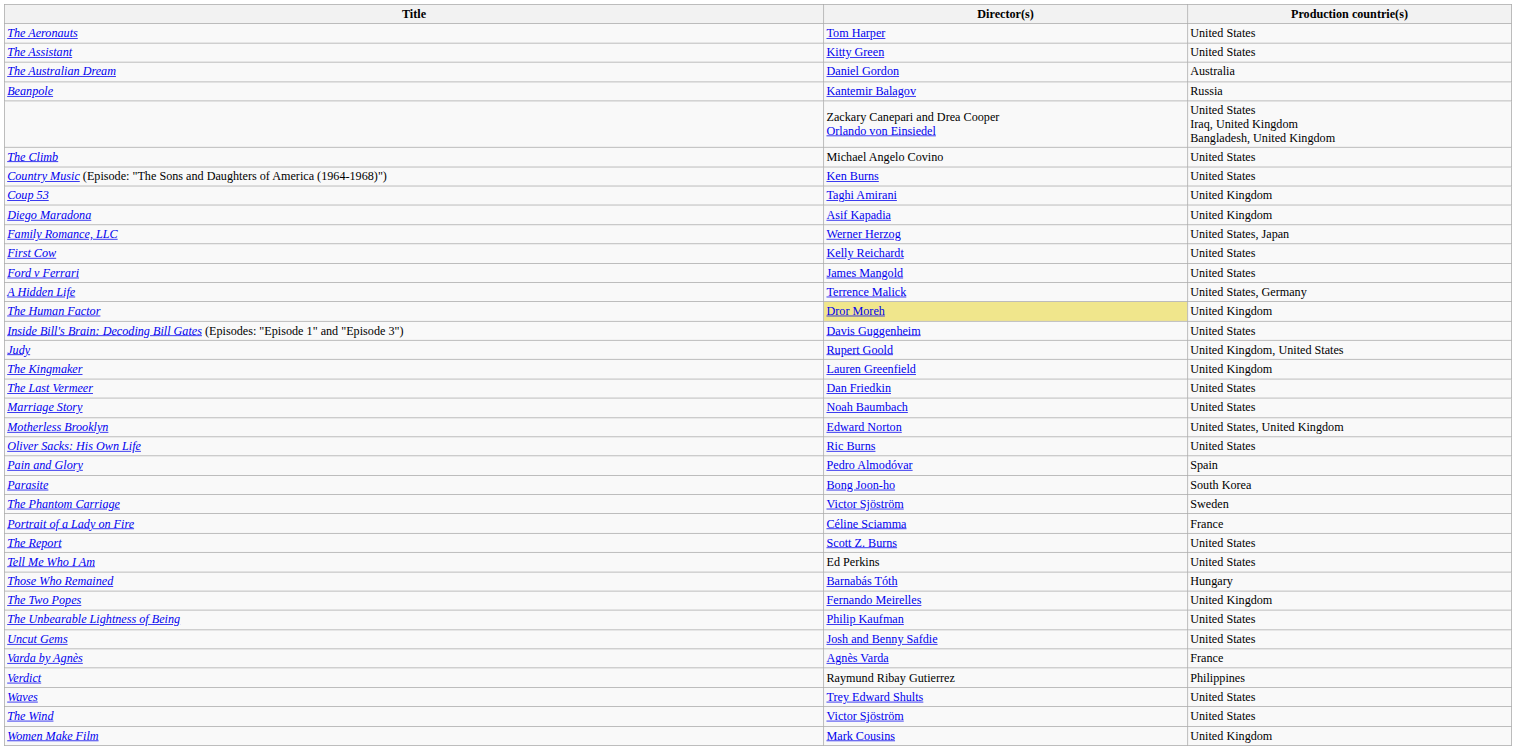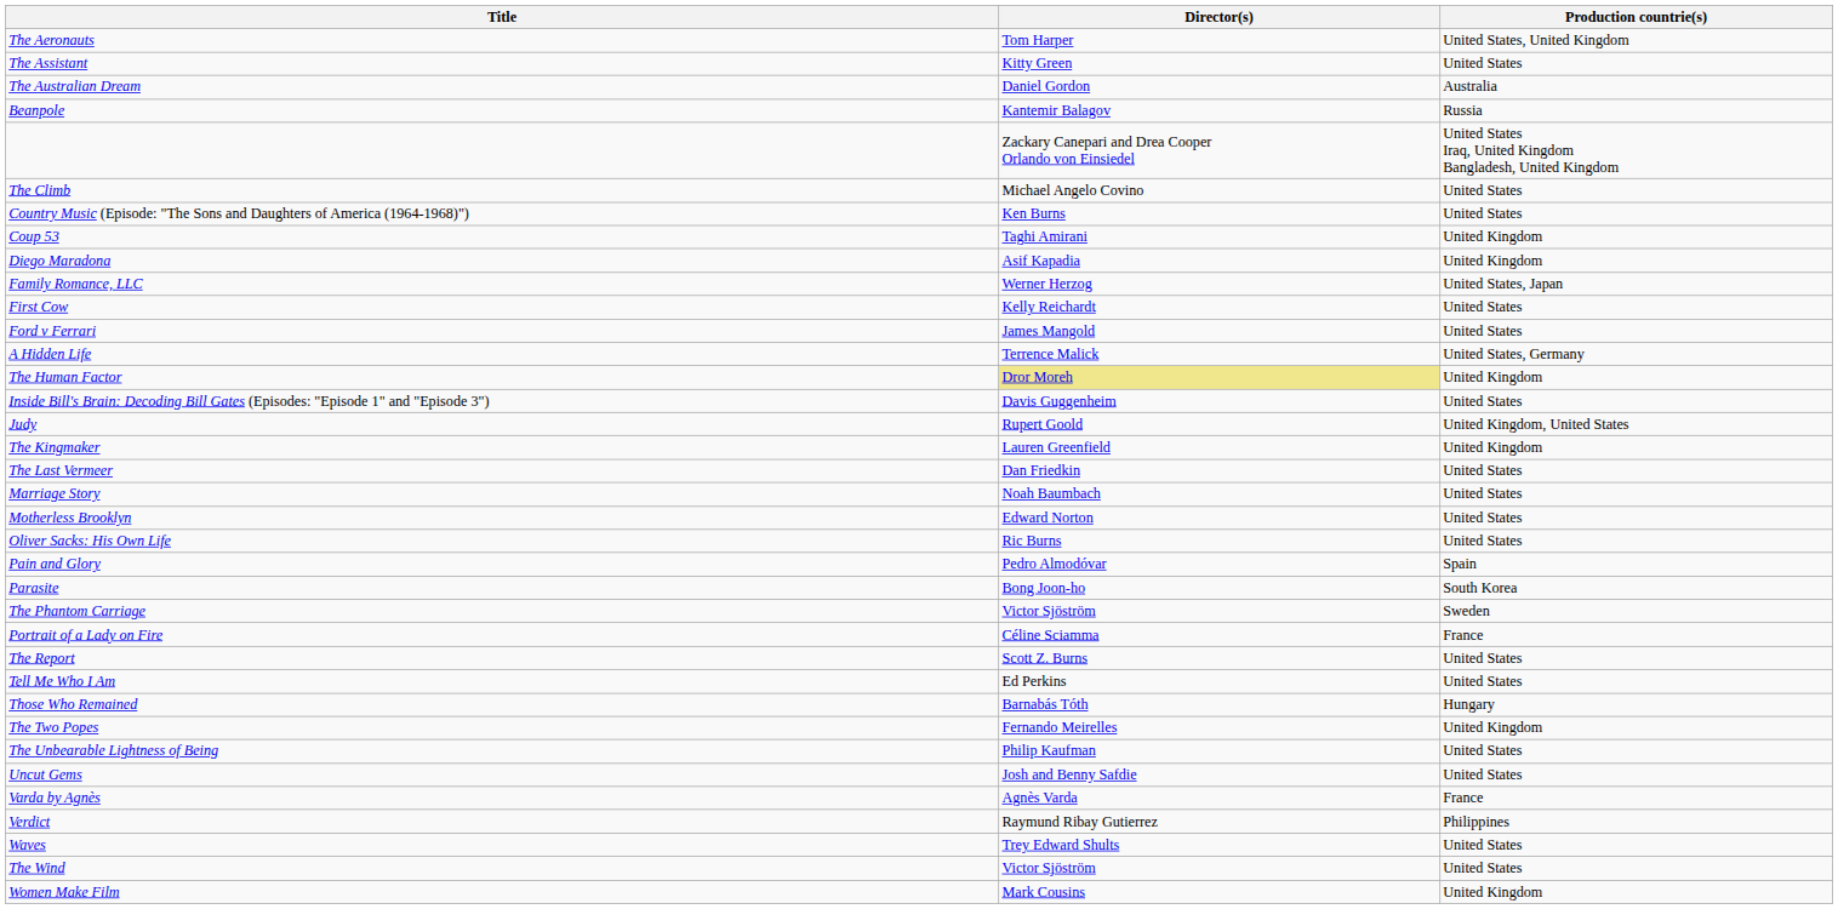 <table class="sortable wikitable" style="width:100%; margin-bottom:4px" cellpadding="5">
 <tr>
 <th scope="col">Title</th>
 <th scope="col">Director(s)</th>
 <th scope="col">Production countrie(s)</th>
 </tr>
 <tr>
 <td><em><a href='#'>The Aeronauts</a></em></td>
 <td><a href='#'>Tom Harper</a></td>
-<td>United States</td>
+<td>United States, United Kingdom</td>
 </tr>
 <tr>
 <td><em><a href='#'>The Assistant</a></em></td>
 <td><a href='#'>Kitty Green</a></td>
 <td>United States</td>
 </tr>
 <tr>
 <td><em><a href='#'>The Australian Dream</a></em></td>
 <td><a href='#'>Daniel Gordon</a></td>
 <td>Australia</td>
 </tr>
 <tr>
 <td><em><a href='#'>Beanpole</a></em></td>
 <td><a href='#'>Kantemir Balagov</a></td>
 <td>Russia</td>
 </tr>
 <tr>
 <td></td>
 <td>Zackary Canepari and Drea Cooper<br><a href='#'>Orlando von Einsiedel</a></td>
 <td>United States<br>Iraq, United Kingdom<br>Bangladesh, United Kingdom</td>
 </tr>
 <tr>
 <td><em><a href='#'>The Climb</a></em></td>
 <td>Michael Angelo Covino</td>
 <td>United States</td>
 </tr>
 <tr>
 <td><em><a href='#'>Country Music</a></em> (Episode: "The Sons and Daughters of America (1964-1968)")</td>
 <td><a href='#'>Ken Burns</a></td>
 <td>United States</td>
 </tr>
 <tr>
 <td><em><a href='#'>Coup 53</a></em></td>
 <td><a href='#'>Taghi Amirani</a></td>
 <td>United Kingdom</td>
 </tr>
 <tr>
 <td><em><a href='#'>Diego Maradona</a></em></td>
 <td><a href='#'>Asif Kapadia</a></td>
 <td>United Kingdom</td>
 </tr>
 <tr>
 <td><em><a href='#'>Family Romance, LLC</a></em></td>
 <td><a href='#'>Werner Herzog</a></td>
 <td>United States, Japan</td>
 </tr>
 <tr>
 <td><em><a href='#'>First Cow</a></em></td>
 <td><a href='#'>Kelly Reichardt</a></td>
 <td>United States</td>
 </tr>
 <tr>
 <td><em><a href='#'>Ford v Ferrari</a></em></td>
 <td><a href='#'>James Mangold</a></td>
 <td>United States</td>
 </tr>
 <tr>
 <td><em><a href='#'>A Hidden Life</a></em></td>
 <td><a href='#'>Terrence Malick</a></td>
 <td>United States, Germany</td>
 </tr>
 <tr>
 <td><em><a href='#'>The Human Factor</a></em></td>
 <td style="background: khaki;"><a href='#'>Dror Moreh</a></td>
 <td>United Kingdom</td>
 </tr>
 <tr>
 <td><em><a href='#'>Inside Bill's Brain: Decoding Bill Gates</a></em> (Episodes: "Episode 1" and "Episode 3")</td>
 <td><a href='#'>Davis Guggenheim</a></td>
 <td>United States</td>
 </tr>
 <tr>
 <td><em><a href='#'>Judy</a></em></td>
 <td><a href='#'>Rupert Goold</a></td>
 <td>United Kingdom, United States</td>
 </tr>
 <tr>
 <td><em><a href='#'>The Kingmaker</a></em></td>
 <td><a href='#'>Lauren Greenfield</a></td>
 <td>United Kingdom</td>
 </tr>
 <tr>
 <td><em><a href='#'>The Last Vermeer</a></em></td>
 <td><a href='#'>Dan Friedkin</a></td>
 <td>United States</td>
 </tr>
 <tr>
 <td><em><a href='#'>Marriage Story</a></em></td>
 <td><a href='#'>Noah Baumbach</a></td>
 <td>United States</td>
 </tr>
 <tr>
 <td><em><a href='#'>Motherless Brooklyn</a></em></td>
 <td><a href='#'>Edward Norton</a></td>
-<td>United States, United Kingdom</td>
+<td>United States</td>
 </tr>
 <tr>
 <td><em><a href='#'>Oliver Sacks: His Own Life</a></em></td>
 <td><a href='#'>Ric Burns</a></td>
 <td>United States</td>
 </tr>
 <tr>
 <td><em><a href='#'>Pain and Glory</a></em></td>
 <td><a href='#'>Pedro Almodóvar</a></td>
 <td>Spain</td>
 </tr>
 <tr>
 <td><em><a href='#'>Parasite</a></em></td>
 <td><a href='#'>Bong Joon-ho</a></td>
 <td>South Korea</td>
 </tr>
 <tr>
 <td><em><a href='#'>The Phantom Carriage</a></em></td>
 <td><a href='#'>Victor Sjöström</a></td>
 <td>Sweden</td>
 </tr>
 <tr>
 <td><em><a href='#'>Portrait of a Lady on Fire</a></em></td>
 <td><a href='#'>Céline Sciamma</a></td>
 <td>France</td>
 </tr>
 <tr>
 <td><em><a href='#'>The Report</a></em></td>
 <td><a href='#'>Scott Z. Burns</a></td>
 <td>United States</td>
 </tr>
 <tr>
 <td><em><a href='#'>Tell Me Who I Am</a></em></td>
 <td>Ed Perkins</td>
 <td>United States</td>
 </tr>
 <tr>
 <td><em><a href='#'>Those Who Remained</a></em></td>
 <td><a href='#'>Barnabás Tóth</a></td>
 <td>Hungary</td>
 </tr>
 <tr>
 <td><em><a href='#'>The Two Popes</a></em></td>
 <td><a href='#'>Fernando Meirelles</a></td>
 <td>United Kingdom</td>
 </tr>
 <tr>
 <td><em><a href='#'>The Unbearable Lightness of Being</a></em></td>
 <td><a href='#'>Philip Kaufman</a></td>
 <td>United States</td>
 </tr>
 <tr>
 <td><em><a href='#'>Uncut Gems</a></em></td>
 <td><a href='#'>Josh and Benny Safdie</a></td>
 <td>United States</td>
 </tr>
 <tr>
 <td><em><a href='#'>Varda by Agnès</a></em></td>
 <td><a href='#'>Agnès Varda</a></td>
 <td>France</td>
 </tr>
 <tr>
 <td><em><a href='#'>Verdict</a></em></td>
 <td>Raymund Ribay Gutierrez</td>
 <td>Philippines</td>
 </tr>
 <tr>
 <td><em><a href='#'>Waves</a></em></td>
 <td><a href='#'>Trey Edward Shults</a></td>
 <td>United States</td>
 </tr>
 <tr>
 <td><em><a href='#'>The Wind</a></em></td>
 <td><a href='#'>Victor Sjöström</a></td>
 <td>United States</td>
 </tr>
 <tr>
 <td><em><a href='#'>Women Make Film</a></em></td>
 <td><a href='#'>Mark Cousins</a></td>
 <td>United Kingdom</td>
 </tr>
 </table>
